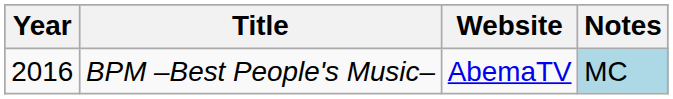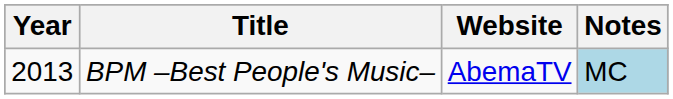 <table class="wikitable">
 <tr>
 <th>Year</th>
 <th>Title</th>
 <th>Website</th>
 <th>Notes</th>
 </tr>
 <tr>
-<td>2016</td>
+<td>2013</td>
 <td><em>BPM –Best People's Music–</em></td>
 <td><a href='#'>AbemaTV</a></td>
 <td style="background: lightblue;">MC</td>
 </tr>
 </table>
